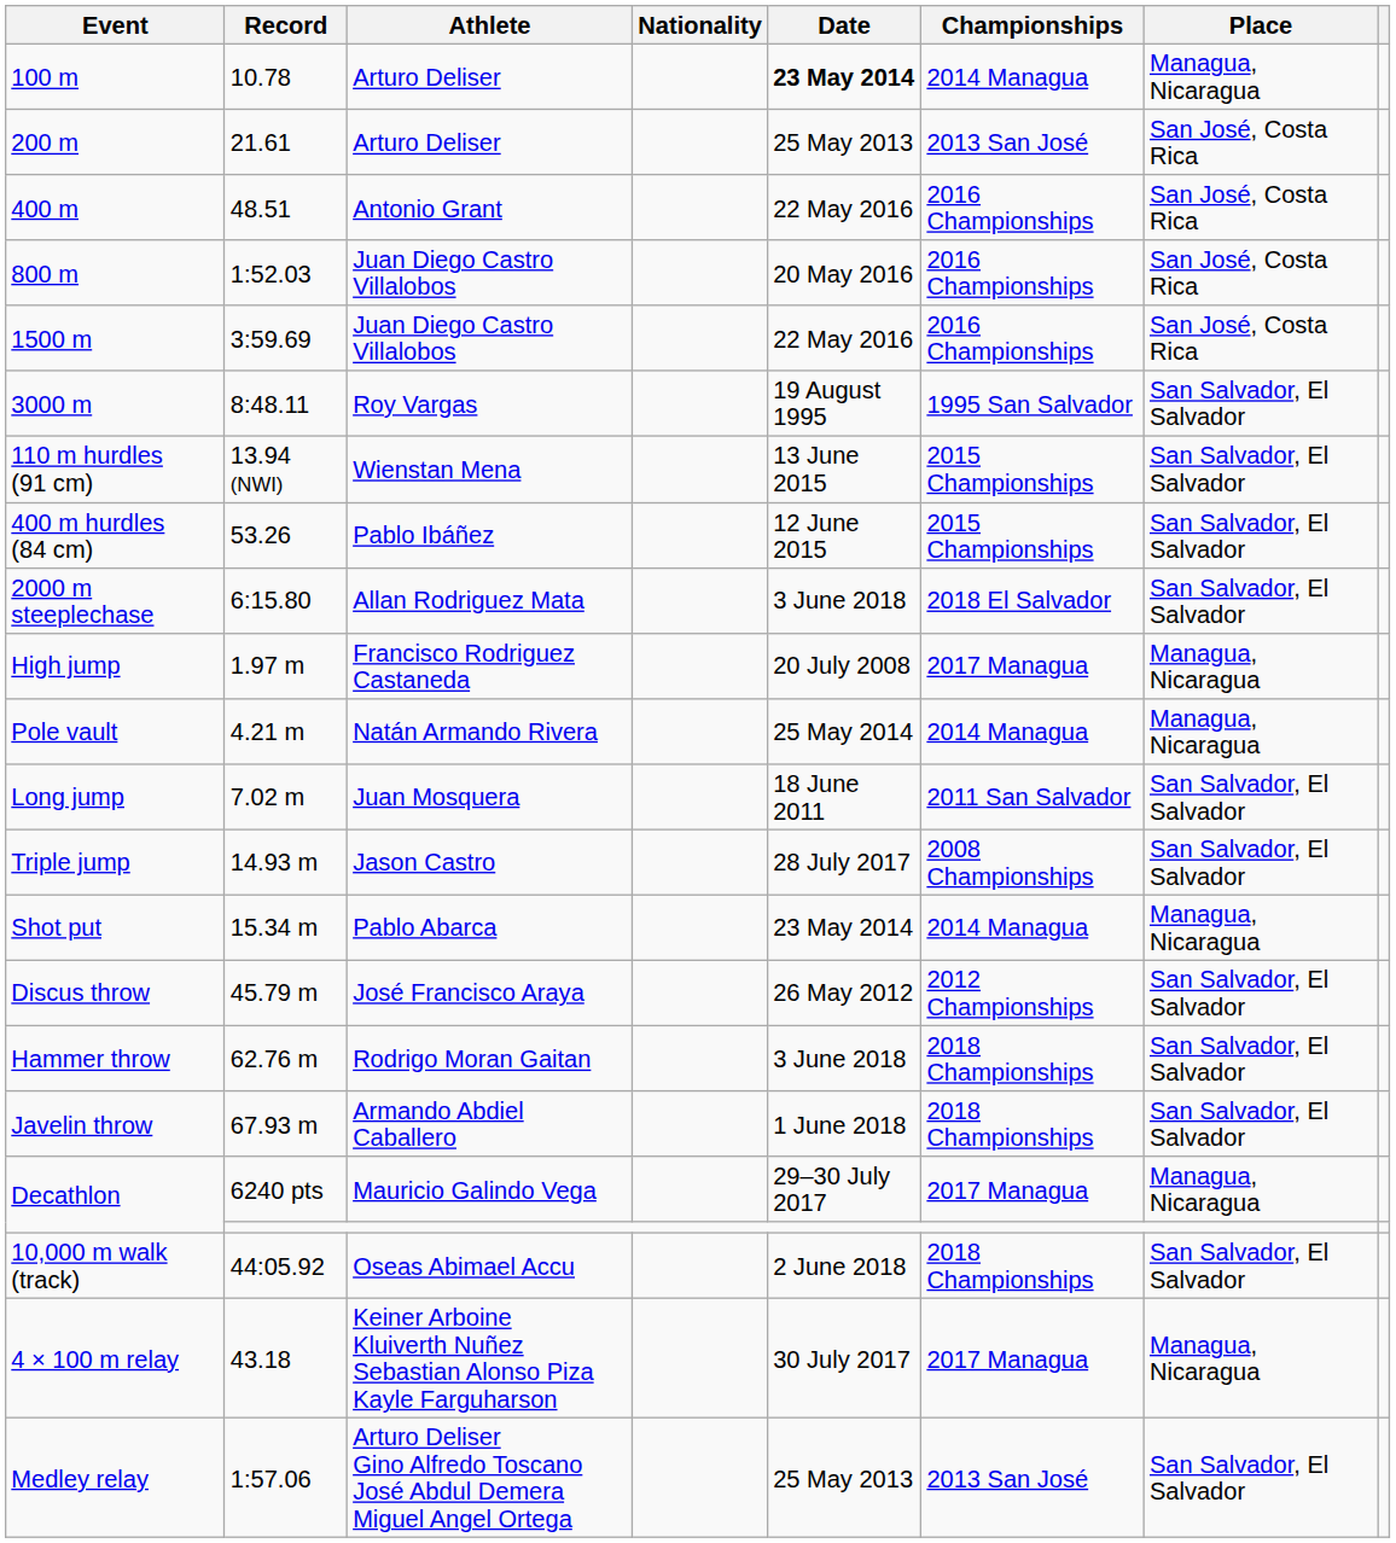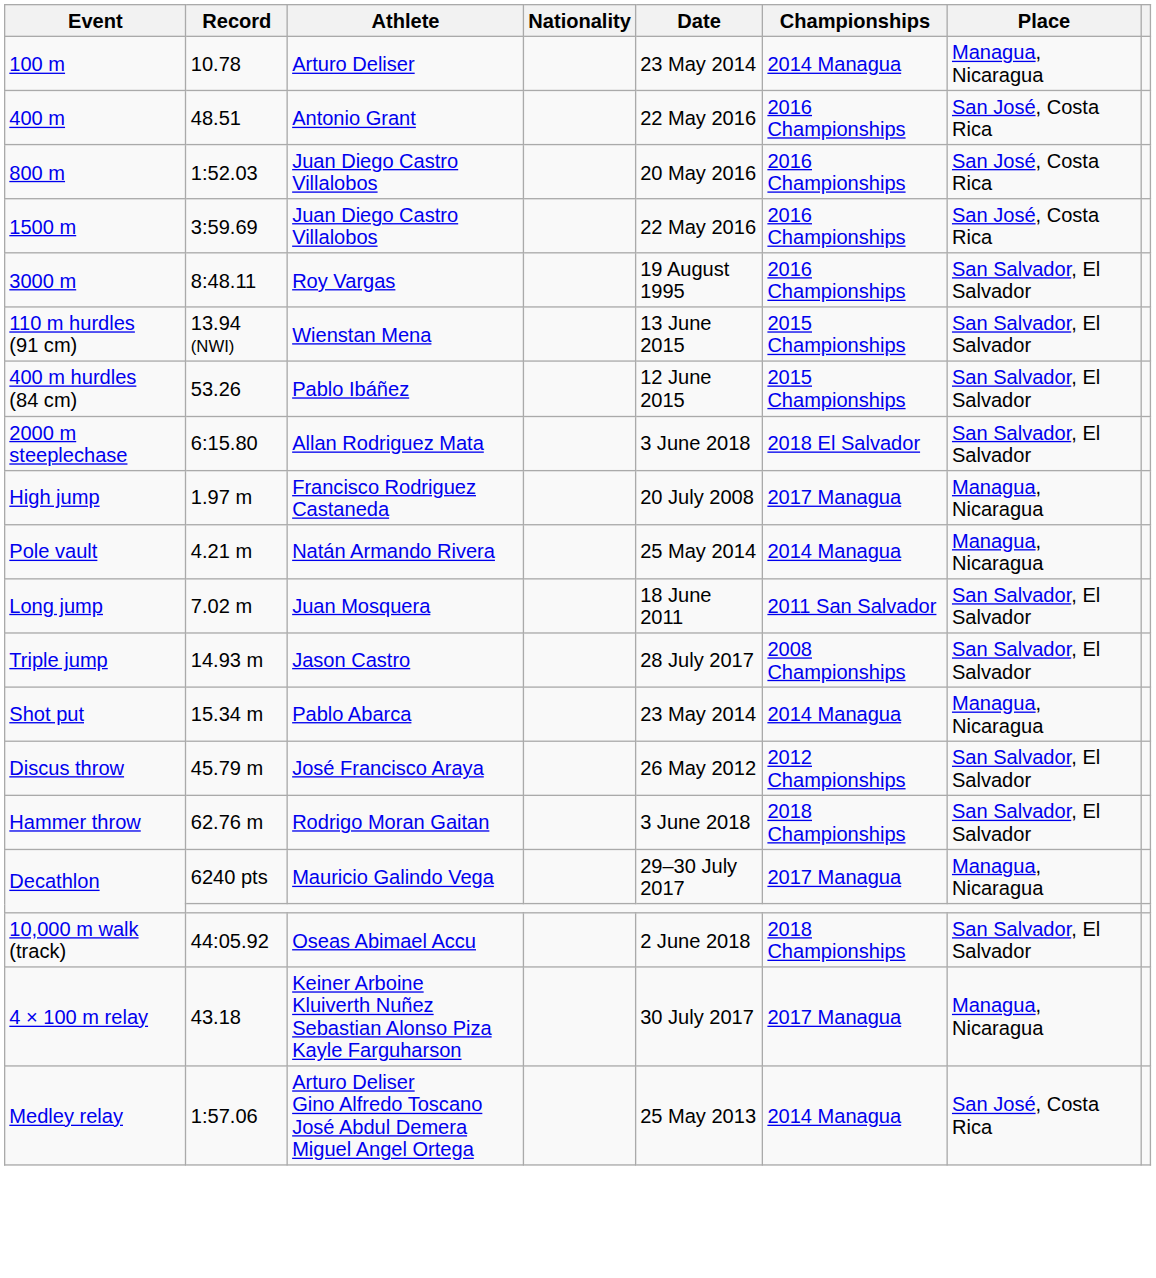 <table class="wikitable sortable" style="font-size:95%;">
 <tr>
 <th>Event</th>
 <th>Record</th>
 <th>Athlete</th>
 <th>Nationality</th>
 <th>Date</th>
 <th>Championships</th>
 <th>Place</th>
 <th></th>
 </tr>
 <tr>
 <td><a href='#'>100 m</a></td>
 <td>10.78 </td>
 <td><a href='#'>Arturo Deliser</a></td>
 <td></td>
-<td><strong>23 May 2014</strong></td>
+<td>23 May 2014</td>
 <td><a href='#'>2014 Managua</a></td>
 <td> <a href='#'>Managua</a>, Nicaragua</td>
-<td></td>
-</tr>
-<tr>
-<td><a href='#'>200 m</a></td>
-<td>21.61</td>
-<td><a href='#'>Arturo Deliser</a></td>
-<td></td>
-<td>25 May 2013</td>
-<td><a href='#'>2013 San José</a></td>
-<td> <a href='#'>San José</a>, Costa Rica</td>
 <td></td>
 </tr>
 <tr>
 <td><a href='#'>400 m</a></td>
 <td>48.51</td>
 <td><a href='#'>Antonio Grant</a></td>
 <td></td>
 <td>22 May 2016</td>
 <td><a href='#'>2016 Championships</a></td>
 <td> <a href='#'>San José</a>, Costa Rica</td>
 <td></td>
 </tr>
 <tr>
 <td><a href='#'>800 m</a></td>
 <td>1:52.03</td>
 <td><a href='#'>Juan Diego Castro Villalobos</a></td>
 <td></td>
 <td>20 May 2016</td>
 <td><a href='#'>2016 Championships</a></td>
 <td> <a href='#'>San José</a>, Costa Rica</td>
 <td></td>
 </tr>
 <tr>
 <td><a href='#'>1500 m</a></td>
 <td>3:59.69</td>
 <td><a href='#'>Juan Diego Castro Villalobos</a></td>
 <td></td>
 <td>22 May 2016</td>
 <td><a href='#'>2016 Championships</a></td>
 <td> <a href='#'>San José</a>, Costa Rica</td>
 <td></td>
 </tr>
 <tr>
 <td><a href='#'>3000 m</a></td>
 <td>8:48.11</td>
 <td><a href='#'>Roy Vargas</a></td>
 <td></td>
 <td>19 August 1995</td>
-<td><a href='#'>1995 San Salvador</a></td>
+<td><a href='#'>2016 Championships</a></td>
 <td> <a href='#'>San Salvador</a>, El Salvador</td>
 <td></td>
 </tr>
 <tr>
 <td><a href='#'>110 m hurdles</a> (91 cm)</td>
 <td>13.94 <small>(NWI)</small></td>
 <td><a href='#'>Wienstan Mena</a></td>
 <td></td>
 <td>13 June 2015</td>
 <td><a href='#'>2015 Championships</a></td>
 <td> <a href='#'>San Salvador</a>, El Salvador</td>
 <td></td>
 </tr>
 <tr>
 <td><a href='#'>400 m hurdles</a> (84 cm)</td>
 <td>53.26</td>
 <td><a href='#'>Pablo Ibáñez</a></td>
 <td></td>
 <td>12 June 2015</td>
 <td><a href='#'>2015 Championships</a></td>
 <td> <a href='#'>San Salvador</a>, El Salvador</td>
 <td></td>
 </tr>
 <tr>
 <td><a href='#'>2000 m steeplechase</a></td>
 <td>6:15.80</td>
 <td><a href='#'>Allan Rodriguez Mata</a></td>
 <td></td>
 <td>3 June 2018</td>
 <td><a href='#'>2018 El Salvador</a></td>
 <td> <a href='#'>San Salvador</a>, El Salvador</td>
 <td></td>
 </tr>
 <tr>
 <td><a href='#'>High jump</a></td>
 <td>1.97 m</td>
 <td><a href='#'>Francisco Rodriguez Castaneda</a></td>
 <td></td>
 <td>20 July 2008</td>
 <td><a href='#'>2017 Managua</a></td>
 <td> <a href='#'>Managua</a>, Nicaragua</td>
 <td></td>
 </tr>
 <tr>
 <td><a href='#'>Pole vault</a></td>
 <td>4.21 m</td>
 <td><a href='#'>Natán Armando Rivera</a></td>
 <td></td>
 <td>25 May 2014</td>
 <td><a href='#'>2014 Managua</a></td>
 <td> <a href='#'>Managua</a>, Nicaragua</td>
 <td></td>
 </tr>
 <tr>
 <td><a href='#'>Long jump</a></td>
 <td>7.02 m</td>
 <td><a href='#'>Juan Mosquera</a></td>
 <td></td>
 <td>18 June 2011</td>
 <td><a href='#'>2011 San Salvador</a></td>
 <td> <a href='#'>San Salvador</a>, El Salvador</td>
 <td></td>
 </tr>
 <tr>
 <td><a href='#'>Triple jump</a></td>
 <td>14.93 m</td>
 <td><a href='#'>Jason Castro</a></td>
 <td></td>
 <td>28 July 2017</td>
 <td><a href='#'>2008 Championships</a></td>
 <td> <a href='#'>San Salvador</a>, El Salvador</td>
 <td></td>
 </tr>
 <tr>
 <td><a href='#'>Shot put</a></td>
 <td>15.34 m</td>
 <td><a href='#'>Pablo Abarca</a></td>
 <td></td>
 <td>23 May 2014</td>
 <td><a href='#'>2014 Managua</a></td>
 <td> <a href='#'>Managua</a>, Nicaragua</td>
 <td></td>
 </tr>
 <tr>
 <td><a href='#'>Discus throw</a></td>
 <td>45.79 m</td>
 <td><a href='#'>José Francisco Araya</a></td>
 <td></td>
 <td>26 May 2012</td>
 <td><a href='#'>2012 Championships</a></td>
 <td> <a href='#'>San Salvador</a>, El Salvador</td>
 <td></td>
 </tr>
 <tr>
 <td><a href='#'>Hammer throw</a></td>
 <td>62.76 m</td>
 <td><a href='#'>Rodrigo Moran Gaitan</a></td>
 <td></td>
 <td>3 June 2018</td>
 <td><a href='#'>2018 Championships</a></td>
 <td> <a href='#'>San Salvador</a>, El Salvador</td>
 <td></td>
 </tr>
 <tr>
-<td><a href='#'>Javelin throw</a></td>
-<td>67.93 m</td>
-<td><a href='#'>Armando Abdiel Caballero</a></td>
-<td></td>
-<td>1 June 2018</td>
-<td><a href='#'>2018 Championships</a></td>
-<td> <a href='#'>San Salvador</a>, El Salvador</td>
-<td></td>
-</tr>
-<tr>
 <td rowspan=2><a href='#'>Decathlon</a></td>
 <td>6240 pts</td>
 <td><a href='#'>Mauricio Galindo Vega</a></td>
 <td></td>
 <td>29–30 July 2017</td>
 <td><a href='#'>2017 Managua</a></td>
 <td> <a href='#'>Managua</a>, Nicaragua</td>
 <td></td>
 </tr>
 <tr>
 <td colspan=6></td>
 <td></td>
 </tr>
 <tr>
 <td><a href='#'>10,000 m walk</a> (track)</td>
 <td>44:05.92</td>
 <td><a href='#'>Oseas Abimael Accu</a></td>
 <td></td>
 <td>2 June 2018</td>
 <td><a href='#'>2018 Championships</a></td>
 <td> <a href='#'>San Salvador</a>, El Salvador</td>
 <td></td>
 </tr>
 <tr>
 <td><a href='#'>4 × 100 m relay</a></td>
 <td>43.18</td>
 <td><a href='#'>Keiner Arboine</a><br><a href='#'>Kluiverth Nuñez</a><br><a href='#'>Sebastian Alonso Piza</a><br><a href='#'>Kayle Farguharson</a></td>
 <td></td>
 <td>30 July 2017</td>
 <td><a href='#'>2017 Managua</a></td>
 <td> <a href='#'>Managua</a>, Nicaragua</td>
 <td></td>
 </tr>
 <tr>
 <td><a href='#'>Medley relay</a></td>
 <td>1:57.06</td>
 <td><a href='#'>Arturo Deliser</a><br><a href='#'>Gino Alfredo Toscano</a><br><a href='#'>José Abdul Demera</a><br><a href='#'>Miguel Angel Ortega</a></td>
 <td></td>
 <td>25 May 2013</td>
-<td><a href='#'>2013 San José</a></td>
-<td> <a href='#'>San Salvador</a>, El Salvador</td>
+<td><a href='#'>2014 Managua</a></td>
+<td> <a href='#'>San José</a>, Costa Rica</td>
 <td></td>
 </tr>
 </table>
